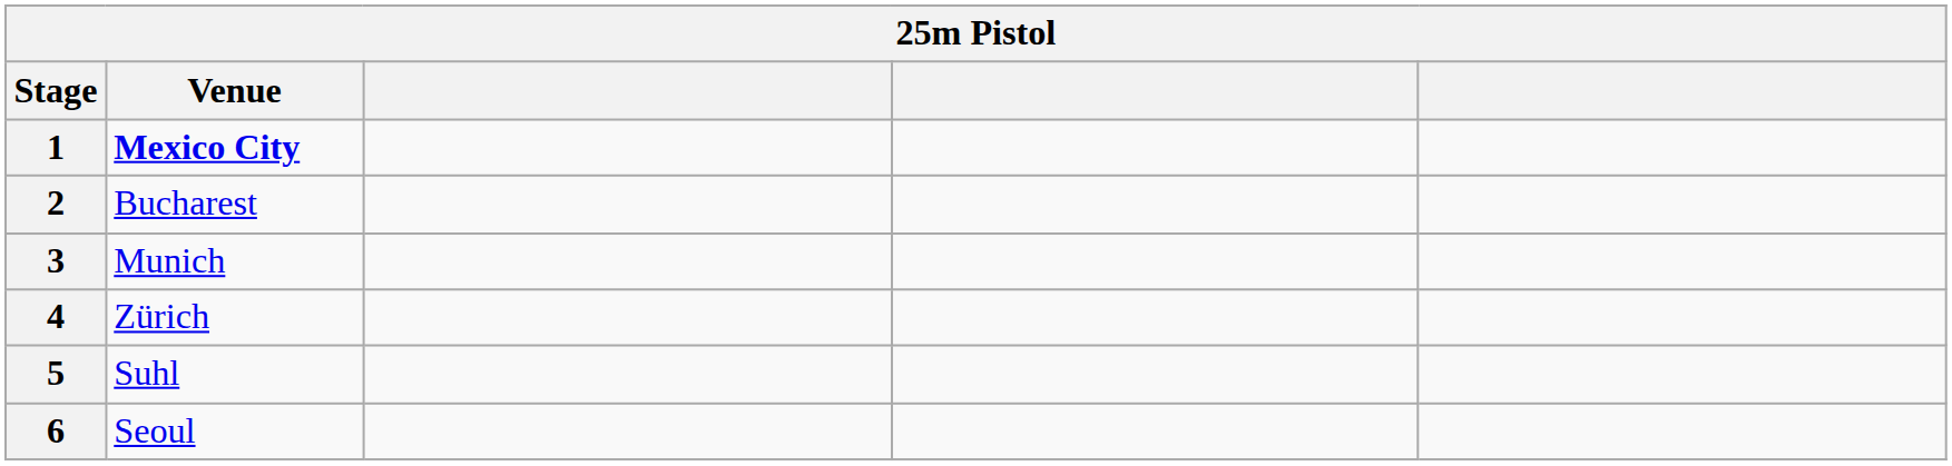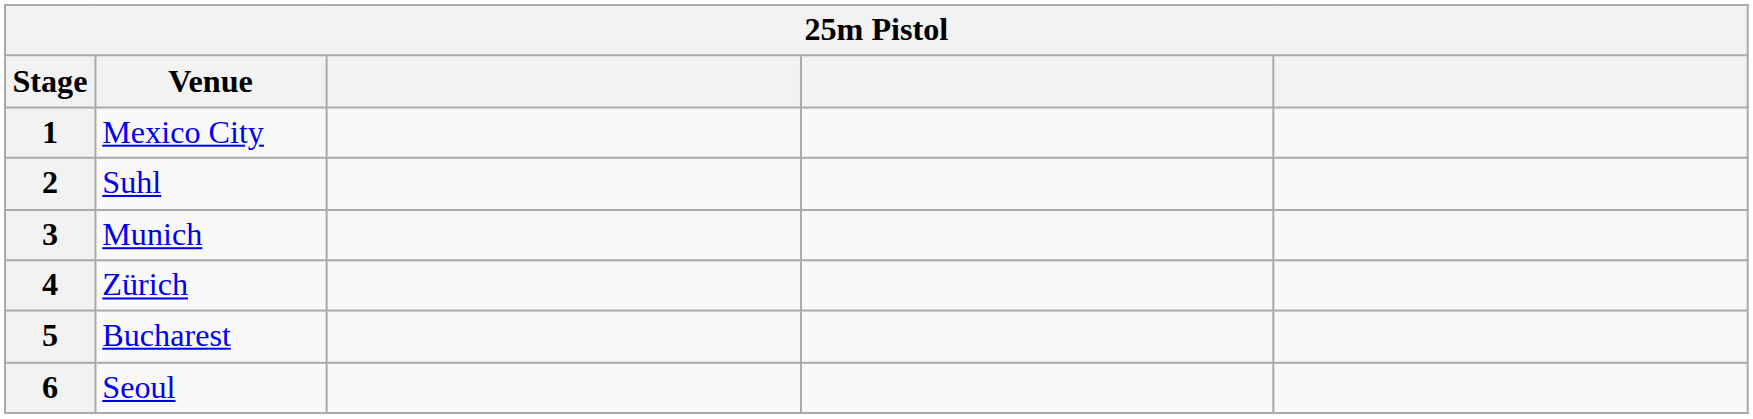 <table class="wikitable">
 <tr>
 <th colspan="5">25m Pistol</th>
 </tr>
 <tr>
 <th>Stage</th>
 <th width=110>Venue</th>
 <th width=240></th>
 <th width=240></th>
 <th width=240></th>
 </tr>
 <tr>
 <th>1</th>
-<td><strong> <a href='#'>Mexico City</a></strong></td>
+<td> <a href='#'>Mexico City</a></td>
 <td></td>
 <td></td>
 <td></td>
 </tr>
 <tr>
 <th>2</th>
-<td> <a href='#'>Bucharest</a></td>
+<td> <a href='#'>Suhl</a></td>
 <td></td>
 <td></td>
 <td></td>
 </tr>
 <tr>
 <th>3</th>
 <td> <a href='#'>Munich</a></td>
 <td></td>
 <td></td>
 <td></td>
 </tr>
 <tr>
 <th>4</th>
 <td> <a href='#'>Zürich</a></td>
 <td></td>
 <td></td>
 <td></td>
 </tr>
 <tr>
 <th>5</th>
-<td> <a href='#'>Suhl</a></td>
+<td> <a href='#'>Bucharest</a></td>
 <td></td>
 <td></td>
 <td></td>
 </tr>
 <tr>
 <th>6</th>
 <td> <a href='#'>Seoul</a></td>
 <td></td>
 <td></td>
 <td></td>
 </tr>
 </table>
